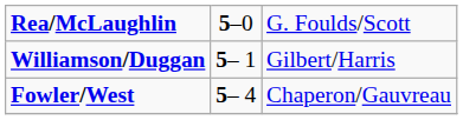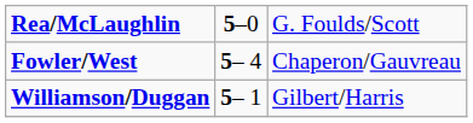 <table class="wikitable ">
 <tr>
 <td>  <strong><a href='#'>Rea</a>/<a href='#'>McLaughlin</a></strong></td>
 <td style="text-align:center;"><strong>5</strong>–0</td>
 <td>  <a href='#'>G. Foulds</a>/<a href='#'>Scott</a></td>
 </tr>
 <tr>
+<td>  <strong><a href='#'>Fowler</a>/<a href='#'>West</a></strong></td>
+<td style="text-align:center;"><strong>5</strong>– 4</td>
+<td>  <a href='#'>Chaperon</a>/<a href='#'>Gauvreau</a></td>
+</tr>
+<tr>
 <td>  <strong><a href='#'>Williamson</a>/<a href='#'>Duggan</a></strong></td>
 <td style="text-align:center;"><strong>5</strong>– 1</td>
 <td>  <a href='#'>Gilbert</a>/<a href='#'>Harris</a></td>
 </tr>
 <tr>
-<td>  <strong><a href='#'>Fowler</a>/<a href='#'>West</a></strong></td>
-<td style="text-align:center;"><strong>5</strong>– 4</td>
-<td>  <a href='#'>Chaperon</a>/<a href='#'>Gauvreau</a></td>
-</tr>
-<tr>
 </tr>
 </table>
